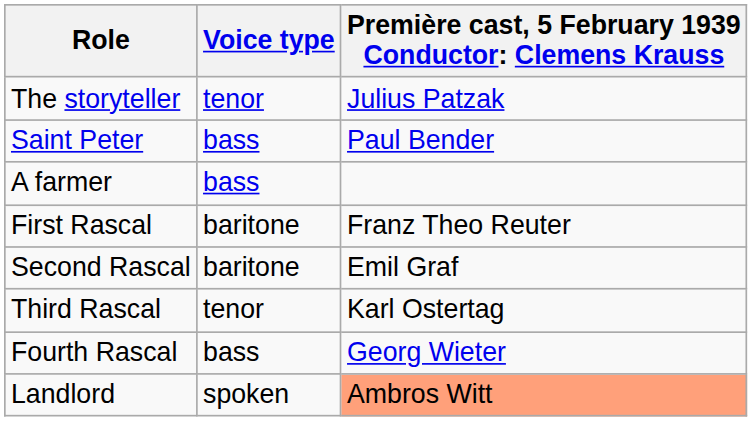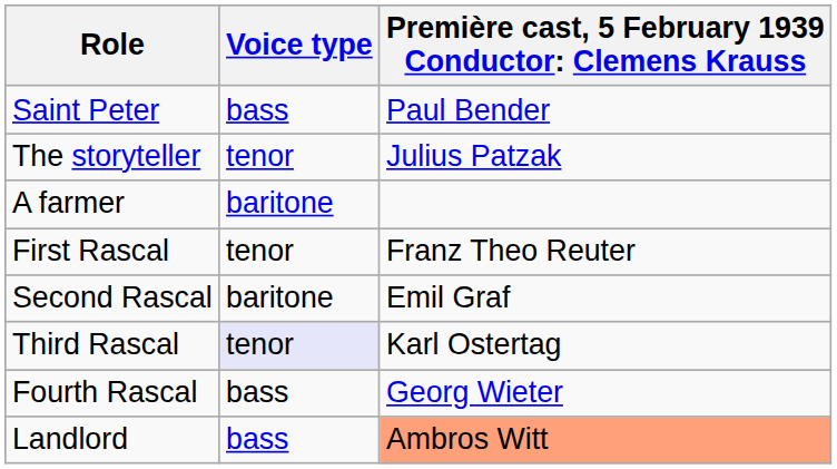 <table class="wikitable">
 <tr>
 <th>Role</th>
 <th><a href='#'>Voice type</a></th>
 <th>Première cast, 5 February 1939<br><a href='#'>Conductor</a>: <a href='#'>Clemens Krauss</a></th>
 </tr>
 <tr>
+<td><a href='#'>Saint Peter</a></td>
+<td><a href='#'>bass</a></td>
+<td><a href='#'>Paul Bender</a></td>
+</tr>
+<tr>
 <td>The <a href='#'>storyteller</a></td>
 <td><a href='#'>tenor</a></td>
 <td><a href='#'>Julius Patzak</a></td>
 </tr>
 <tr>
-<td><a href='#'>Saint Peter</a></td>
-<td><a href='#'>bass</a></td>
-<td><a href='#'>Paul Bender</a></td>
-</tr>
-<tr>
 <td>A farmer</td>
-<td><a href='#'>bass</a></td>
+<td><a href='#'>baritone</a></td>
 <td> </td>
 </tr>
 <tr>
 <td>First Rascal</td>
-<td>baritone</td>
+<td>tenor</td>
 <td>Franz Theo Reuter</td>
 </tr>
 <tr>
 <td>Second Rascal</td>
 <td>baritone</td>
 <td>Emil Graf</td>
 </tr>
 <tr>
 <td>Third Rascal</td>
-<td>tenor</td>
+<td style="background: lavender;">tenor</td>
 <td>Karl Ostertag</td>
 </tr>
 <tr>
 <td>Fourth Rascal</td>
 <td>bass</td>
 <td><a href='#'>Georg Wieter</a></td>
 </tr>
 <tr>
 <td>Landlord</td>
-<td>spoken</td>
+<td><a href='#'>bass</a></td>
 <td style="background: lightsalmon;">Ambros Witt</td>
 </tr>
 </table>
